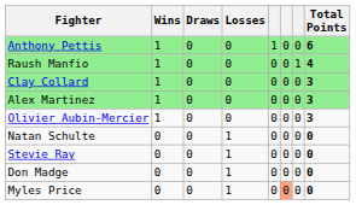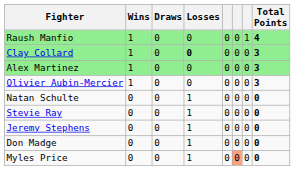 <table class="wikitable sortable">
 <tr>
 <th>Fighter</th>
 <th>Wins</th>
 <th>Draws</th>
 <th>Losses</th>
 <th></th>
 <th></th>
 <th></th>
 <th>Total<br> Points</th>
-</tr>
-<tr style="background:#90EE90;">
-<td><a href='#'>Anthony Pettis</a></td>
-<td>1</td>
-<td>0</td>
-<td>0</td>
-<td>1</td>
-<td>0</td>
-<td>0</td>
-<td><strong>6</strong></td>
 </tr>
 <tr style="background:#90EE90;">
 <td>Raush Manfio</td>
 <td>1</td>
 <td>0</td>
 <td>0</td>
 <td>0</td>
 <td>0</td>
 <td>1</td>
 <td><strong>4</strong></td>
 </tr>
 <tr style="background:#90EE90;">
 <td><a href='#'>Clay Collard</a></td>
 <td>1</td>
 <td>0</td>
-<td>0</td>
+<td><strong>0</strong></td>
 <td>0</td>
 <td>0</td>
 <td>0</td>
 <td><strong>3</strong></td>
 </tr>
 <tr style="background:#90EE90;">
 <td>Alex Martinez</td>
 <td>1</td>
 <td>0</td>
 <td>0</td>
 <td>0</td>
 <td>0</td>
 <td>0</td>
 <td><strong>3</strong></td>
 </tr>
 <tr>
 <td><a href='#'>Olivier Aubin-Mercier</a></td>
 <td>1</td>
 <td>0</td>
 <td>0</td>
 <td>0</td>
 <td>0</td>
 <td>0</td>
 <td><strong>3</strong></td>
 </tr>
 <tr>
 <td>Natan Schulte</td>
 <td>0</td>
 <td>0</td>
 <td>1</td>
 <td>0</td>
 <td>0</td>
 <td>0</td>
 <td><strong>0</strong></td>
 </tr>
 <tr>
 <td><a href='#'>Stevie Ray</a></td>
 <td>0</td>
 <td>0</td>
 <td>1</td>
 <td>0</td>
 <td>0</td>
 <td>0</td>
 <td><strong>0</strong></td>
 </tr>
 <tr>
+<td><a href='#'>Jeremy Stephens</a></td>
+<td>0</td>
+<td>0</td>
+<td>1</td>
+<td>0</td>
+<td>0</td>
+<td>0</td>
+<td><strong>0</strong></td>
+</tr>
+<tr>
 <td>Don Madge</td>
 <td>0</td>
 <td>0</td>
 <td>1</td>
 <td>0</td>
 <td>0</td>
 <td>0</td>
 <td><strong>0</strong></td>
 </tr>
 <tr>
 <td>Myles Price</td>
 <td>0</td>
 <td>0</td>
 <td>1</td>
 <td>0</td>
 <td style="background: lightsalmon;">0</td>
 <td>0</td>
 <td><strong>0</strong></td>
 </tr>
 </table>
